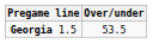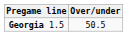 <table class="wikitable">
 <tr align="center">
 <th style=>Pregame line</th>
 <th style=>Over/under</th>
 </tr>
 <tr align="center">
 <td><strong>Georgia</strong> 1.5</td>
-<td>53.5</td>
+<td>50.5</td>
 </tr>
 </table>
